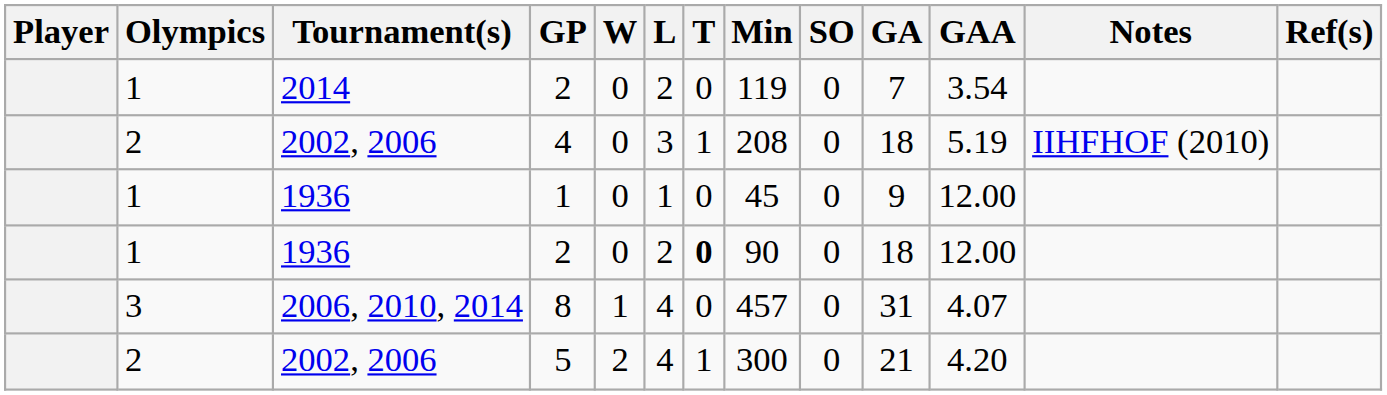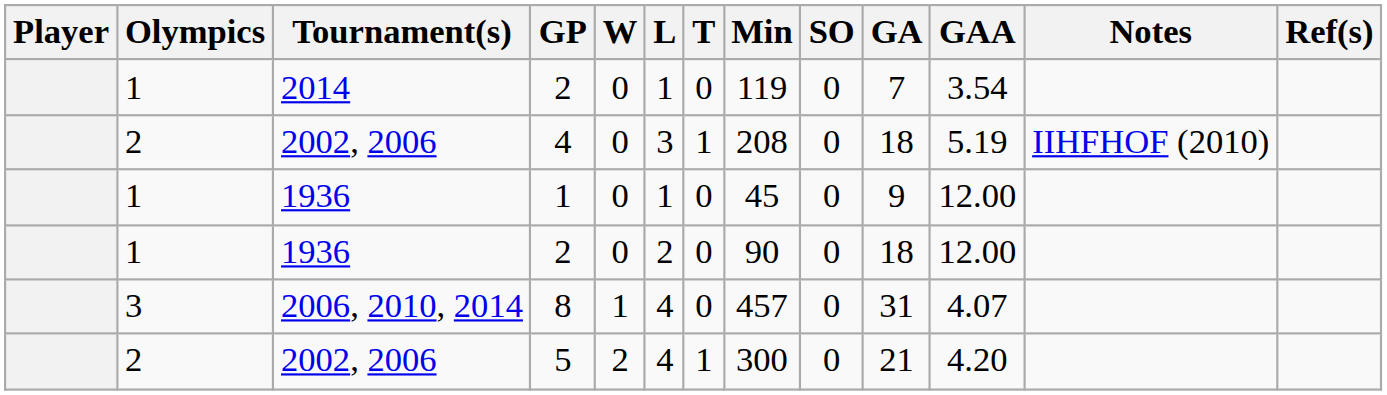 <table class="wikitable sortable plainrowheaders" style="text-align:center;">
 <tr>
 <th scope="col">Player</th>
 <th scope="col">Olympics</th>
 <th scope="col">Tournament(s)</th>
 <th scope="col">GP</th>
 <th scope="col">W</th>
 <th scope="col">L</th>
 <th scope="col">T</th>
 <th scope="col">Min</th>
 <th scope="col">SO</th>
 <th scope="col">GA</th>
 <th scope="col">GAA</th>
 <th scope="col">Notes</th>
 <th scope="col" class="unsortable">Ref(s)</th>
 </tr>
 <tr>
 <th scope="row"></th>
 <td align=left>1</td>
 <td align=left><a href='#'>2014</a></td>
 <td>2</td>
 <td>0</td>
-<td>2</td>
+<td>1</td>
 <td>0</td>
 <td>119</td>
 <td>0</td>
 <td>7</td>
 <td>3.54</td>
 <td></td>
 <td></td>
 </tr>
 <tr>
 <th scope="row"></th>
 <td align=left>2</td>
 <td align=left><a href='#'>2002</a>, <a href='#'>2006</a></td>
 <td>4</td>
 <td>0</td>
 <td>3</td>
 <td>1</td>
 <td>208</td>
 <td>0</td>
 <td>18</td>
 <td>5.19</td>
 <td><a href='#'>IIHFHOF</a> (2010)</td>
 <td></td>
 </tr>
 <tr>
 <th scope="row"></th>
 <td align=left>1</td>
 <td align=left><a href='#'>1936</a></td>
 <td>1</td>
 <td>0</td>
 <td>1</td>
 <td>0</td>
 <td>45</td>
 <td>0</td>
 <td>9</td>
 <td>12.00</td>
 <td></td>
 <td></td>
 </tr>
 <tr>
 <th scope="row"></th>
 <td align=left>1</td>
 <td align=left><a href='#'>1936</a></td>
 <td>2</td>
 <td>0</td>
 <td>2</td>
-<td><strong>0</strong></td>
+<td>0</td>
 <td>90</td>
 <td>0</td>
 <td>18</td>
 <td>12.00</td>
 <td></td>
 <td></td>
 </tr>
 <tr>
 <th scope="row"></th>
 <td align=left>3</td>
 <td align=left><a href='#'>2006</a>, <a href='#'>2010</a>, <a href='#'>2014</a></td>
 <td>8</td>
 <td>1</td>
 <td>4</td>
 <td>0</td>
 <td>457</td>
 <td>0</td>
 <td>31</td>
 <td>4.07</td>
 <td></td>
 <td></td>
 </tr>
 <tr>
 <th scope="row"></th>
 <td align=left>2</td>
 <td align=left><a href='#'>2002</a>, <a href='#'>2006</a></td>
 <td>5</td>
 <td>2</td>
 <td>4</td>
 <td>1</td>
 <td>300</td>
 <td>0</td>
 <td>21</td>
 <td>4.20</td>
 <td></td>
 <td></td>
 </tr>
 </table>
